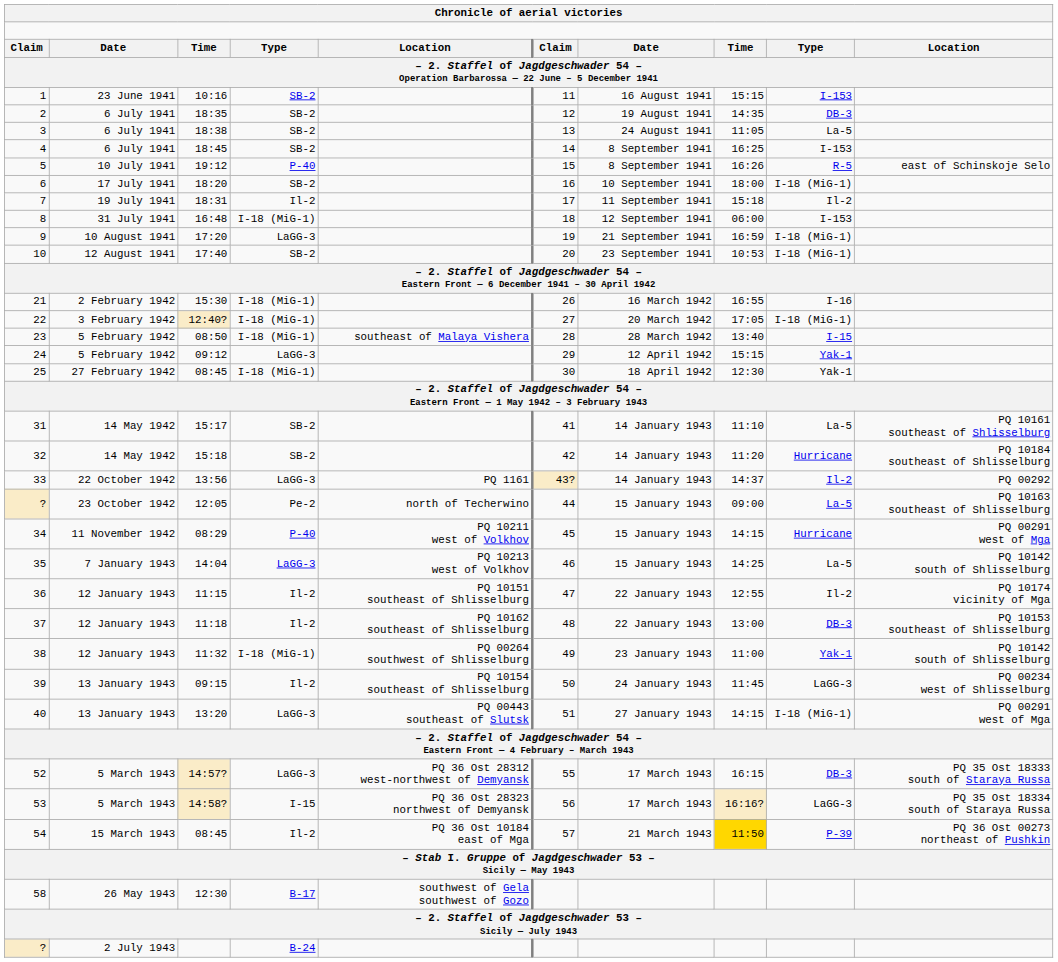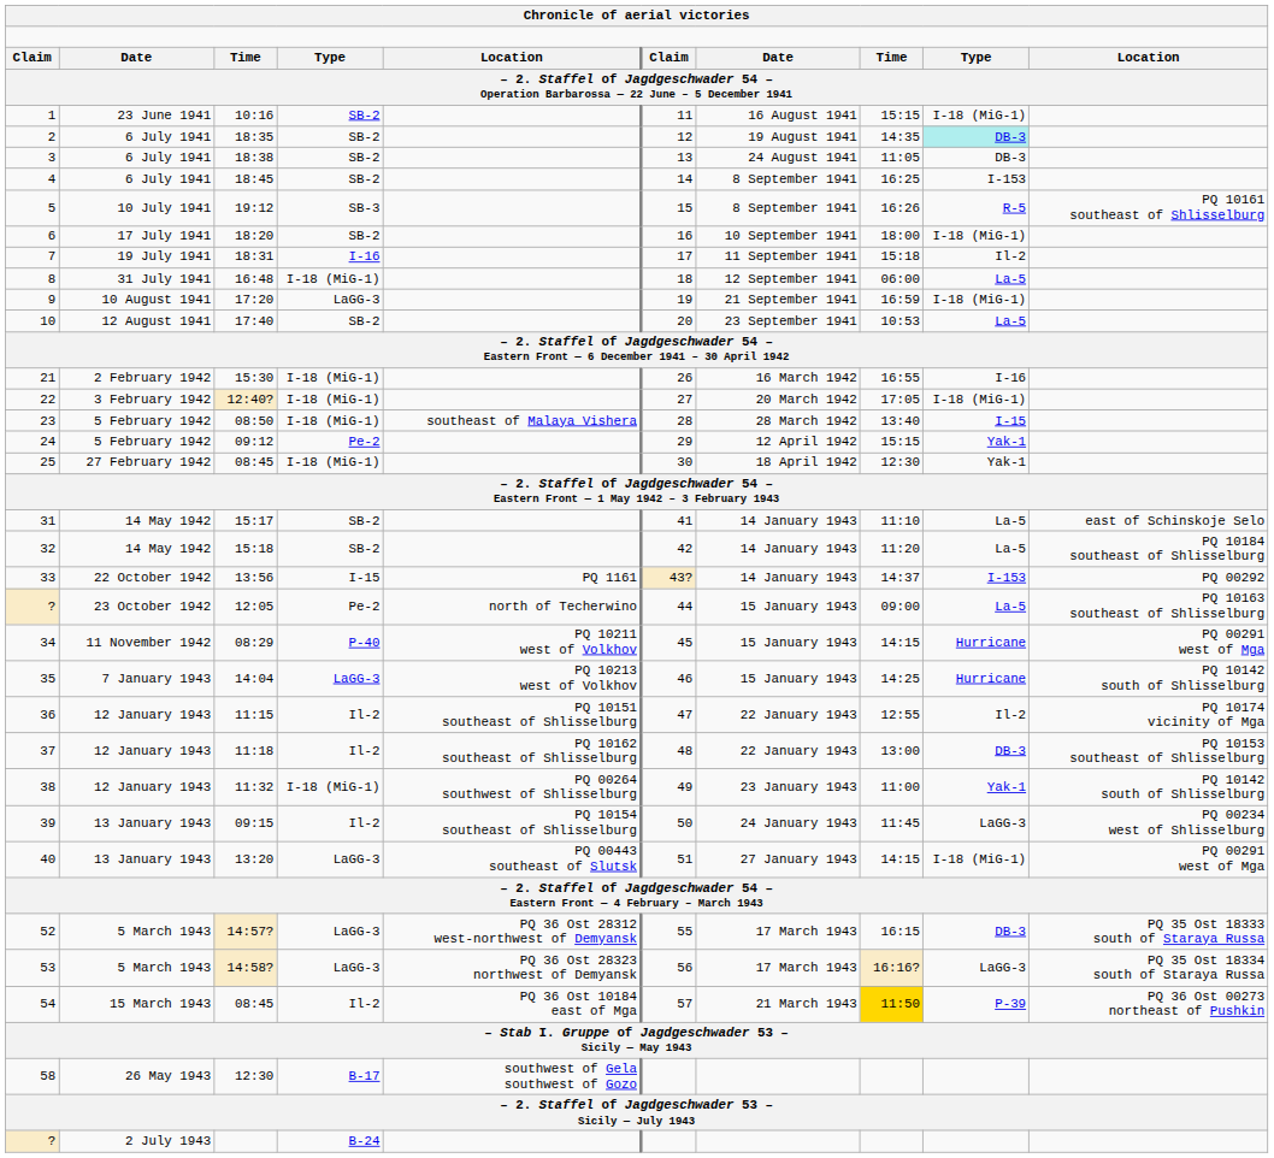 <table class="wikitable plainrowheaders collapsible" style="margin-left: auto; margin-right: auto; border: none; text-align:right; width: 100%;">
 <tr>
 <th colspan="10">Chronicle of aerial victories</th>
 </tr>
 <tr>
 <td colspan="10" style="text-align: left;"><br></td>
 </tr>
 <tr>
 <th scope="col">Claim</th>
 <th scope="col">Date</th>
 <th scope="col">Time</th>
 <th scope="col" width="100px">Type</th>
 <th scope="col">Location</th>
 <th scope="col" style="border-left: 3px solid grey;">Claim</th>
 <th scope="col">Date</th>
 <th scope="col">Time</th>
 <th scope="col" width="100px">Type</th>
 <th scope="col">Location</th>
 </tr>
 <tr>
 <th colspan="10">– 2. <em>Staffel</em> of <em>Jagdgeschwader</em> 54 –<br><small>Operation Barbarossa — 22 June – 5 December 1941</small></th>
 </tr>
 <tr>
 <td>1</td>
 <td>23 June 1941</td>
 <td>10:16</td>
 <td><a href='#'>SB-2</a></td>
 <td></td>
 <td style="border-left: 3px solid grey;">11</td>
 <td>16 August 1941</td>
 <td>15:15</td>
-<td><a href='#'>I-153</a></td>
+<td>I-18 (MiG-1)</td>
 <td></td>
 </tr>
 <tr>
 <td>2</td>
 <td>6 July 1941</td>
 <td>18:35</td>
 <td>SB-2</td>
 <td></td>
 <td style="border-left: 3px solid grey;">12</td>
 <td>19 August 1941</td>
 <td>14:35</td>
-<td><a href='#'>DB-3</a></td>
+<td style="background: paleturquoise;"><a href='#'>DB-3</a></td>
 <td></td>
 </tr>
 <tr>
 <td>3</td>
 <td>6 July 1941</td>
 <td>18:38</td>
 <td>SB-2</td>
 <td></td>
 <td style="border-left: 3px solid grey;">13</td>
 <td>24 August 1941</td>
 <td>11:05</td>
-<td>La-5</td>
+<td>DB-3</td>
 <td></td>
 </tr>
 <tr>
 <td>4</td>
 <td>6 July 1941</td>
 <td>18:45</td>
 <td>SB-2</td>
 <td></td>
 <td style="border-left: 3px solid grey;">14</td>
 <td>8 September 1941</td>
 <td>16:25</td>
 <td>I-153</td>
 <td></td>
 </tr>
 <tr>
 <td>5</td>
 <td>10 July 1941</td>
 <td>19:12</td>
-<td><a href='#'>P-40</a></td>
+<td>SB-3</td>
 <td></td>
 <td style="border-left: 3px solid grey;">15</td>
 <td>8 September 1941</td>
 <td>16:26</td>
 <td><a href='#'>R-5</a></td>
-<td> east of Schinskoje Selo</td>
+<td>PQ 10161<br>southeast of <a href='#'>Shlisselburg</a></td>
 </tr>
 <tr>
 <td>6</td>
 <td>17 July 1941</td>
 <td>18:20</td>
 <td>SB-2</td>
 <td></td>
 <td style="border-left: 3px solid grey;">16</td>
 <td>10 September 1941</td>
 <td>18:00</td>
 <td>I-18 (MiG-1)</td>
 <td></td>
 </tr>
 <tr>
 <td>7</td>
 <td>19 July 1941</td>
 <td>18:31</td>
-<td>Il-2</td>
+<td><a href='#'>I-16</a></td>
 <td></td>
 <td style="border-left: 3px solid grey;">17</td>
 <td>11 September 1941</td>
 <td>15:18</td>
 <td>Il-2</td>
 <td></td>
 </tr>
 <tr>
 <td>8</td>
 <td>31 July 1941</td>
 <td>16:48</td>
 <td>I-18 (MiG-1)</td>
 <td></td>
 <td style="border-left: 3px solid grey;">18</td>
 <td>12 September 1941</td>
 <td>06:00</td>
-<td>I-153</td>
+<td><a href='#'>La-5</a></td>
 <td></td>
 </tr>
 <tr>
 <td>9</td>
 <td>10 August 1941</td>
 <td>17:20</td>
 <td>LaGG-3</td>
 <td></td>
 <td style="border-left: 3px solid grey;">19</td>
 <td>21 September 1941</td>
 <td>16:59</td>
 <td>I-18 (MiG-1)</td>
 <td></td>
 </tr>
 <tr>
 <td>10</td>
 <td>12 August 1941</td>
 <td>17:40</td>
 <td>SB-2</td>
 <td></td>
 <td style="border-left: 3px solid grey;">20</td>
 <td>23 September 1941</td>
 <td>10:53</td>
-<td>I-18 (MiG-1)</td>
+<td><a href='#'>La-5</a></td>
 <td></td>
 </tr>
 <tr>
 <th colspan="10">– 2. <em>Staffel</em> of <em>Jagdgeschwader</em> 54 –<br><small>Eastern Front — 6 December 1941 – 30 April 1942</small></th>
 </tr>
 <tr>
 <td>21</td>
 <td>2 February 1942</td>
 <td>15:30</td>
 <td>I-18 (MiG-1)</td>
 <td></td>
 <td style="border-left: 3px solid grey;">26</td>
 <td>16 March 1942</td>
 <td>16:55</td>
 <td>I-16</td>
 <td></td>
 </tr>
 <tr>
 <td>22</td>
 <td>3 February 1942</td>
 <td style="background:#faecc8">12:40?</td>
 <td>I-18 (MiG-1)</td>
 <td></td>
 <td style="border-left: 3px solid grey;">27</td>
 <td>20 March 1942</td>
 <td>17:05</td>
 <td>I-18 (MiG-1)</td>
 <td></td>
 </tr>
 <tr>
 <td>23</td>
 <td>5 February 1942</td>
 <td>08:50</td>
 <td>I-18 (MiG-1)</td>
 <td> southeast of <a href='#'>Malaya Vishera</a></td>
 <td style="border-left: 3px solid grey;">28</td>
 <td>28 March 1942</td>
 <td>13:40</td>
 <td><a href='#'>I-15</a></td>
 <td></td>
 </tr>
 <tr>
 <td>24</td>
 <td>5 February 1942</td>
 <td>09:12</td>
-<td>LaGG-3</td>
+<td><a href='#'>Pe-2</a></td>
 <td></td>
 <td style="border-left: 3px solid grey;">29</td>
 <td>12 April 1942</td>
 <td>15:15</td>
 <td><a href='#'>Yak-1</a></td>
 <td></td>
 </tr>
 <tr>
 <td>25</td>
 <td>27 February 1942</td>
 <td>08:45</td>
 <td>I-18 (MiG-1)</td>
 <td></td>
 <td style="border-left: 3px solid grey;">30</td>
 <td>18 April 1942</td>
 <td>12:30</td>
 <td>Yak-1</td>
 <td></td>
 </tr>
 <tr>
 <th colspan="10">– 2. <em>Staffel</em> of <em>Jagdgeschwader</em> 54 –<br><small>Eastern Front — 1 May 1942 – 3 February 1943</small></th>
 </tr>
 <tr>
 <td>31</td>
 <td>14 May 1942</td>
 <td>15:17</td>
 <td>SB-2</td>
 <td></td>
 <td style="border-left: 3px solid grey;">41</td>
 <td>14 January 1943</td>
 <td>11:10</td>
 <td>La-5</td>
-<td>PQ 10161<br>southeast of <a href='#'>Shlisselburg</a></td>
+<td> east of Schinskoje Selo</td>
 </tr>
 <tr>
 <td>32</td>
 <td>14 May 1942</td>
 <td>15:18</td>
 <td>SB-2</td>
 <td></td>
 <td style="border-left: 3px solid grey;">42</td>
 <td>14 January 1943</td>
 <td>11:20</td>
-<td><a href='#'>Hurricane</a></td>
+<td>La-5</td>
 <td>PQ 10184<br>southeast of Shlisselburg</td>
 </tr>
 <tr>
 <td>33</td>
 <td>22 October 1942</td>
 <td>13:56</td>
-<td>LaGG-3</td>
+<td>I-15</td>
 <td>PQ 1161</td>
 <td style="border-left: 3px solid grey; background:#faecc8">43?</td>
 <td>14 January 1943</td>
 <td>14:37</td>
-<td><a href='#'>Il-2</a></td>
+<td><a href='#'>I-153</a></td>
 <td>PQ 00292</td>
 </tr>
 <tr>
 <td style="background:#faecc8">?</td>
 <td>23 October 1942</td>
 <td>12:05</td>
 <td>Pe-2</td>
 <td> north of Techerwino</td>
 <td style="border-left: 3px solid grey;">44</td>
 <td>15 January 1943</td>
 <td>09:00</td>
 <td><a href='#'>La-5</a></td>
 <td>PQ 10163<br>southeast of Shlisselburg</td>
 </tr>
 <tr>
 <td>34</td>
 <td>11 November 1942</td>
 <td>08:29</td>
 <td><a href='#'>P-40</a></td>
 <td>PQ 10211<br> west of <a href='#'>Volkhov</a></td>
 <td style="border-left: 3px solid grey;">45</td>
 <td>15 January 1943</td>
 <td>14:15</td>
 <td><a href='#'>Hurricane</a></td>
 <td>PQ 00291<br> west of <a href='#'>Mga</a></td>
 </tr>
 <tr>
 <td>35</td>
 <td>7 January 1943</td>
 <td>14:04</td>
 <td><a href='#'>LaGG-3</a></td>
 <td>PQ 10213<br> west of Volkhov</td>
 <td style="border-left: 3px solid grey;">46</td>
 <td>15 January 1943</td>
 <td>14:25</td>
-<td>La-5</td>
+<td><a href='#'>Hurricane</a></td>
 <td>PQ 10142<br>south of Shlisselburg</td>
 </tr>
 <tr>
 <td>36</td>
 <td>12 January 1943</td>
 <td>11:15</td>
 <td>Il-2</td>
 <td>PQ 10151<br>southeast of Shlisselburg</td>
 <td style="border-left: 3px solid grey;">47</td>
 <td>22 January 1943</td>
 <td>12:55</td>
 <td>Il-2</td>
 <td>PQ 10174<br>vicinity of Mga</td>
 </tr>
 <tr>
 <td>37</td>
 <td>12 January 1943</td>
 <td>11:18</td>
 <td>Il-2</td>
 <td>PQ 10162<br>southeast of Shlisselburg</td>
 <td style="border-left: 3px solid grey;">48</td>
 <td>22 January 1943</td>
 <td>13:00</td>
 <td><a href='#'>DB-3</a></td>
 <td>PQ 10153<br>southeast of Shlisselburg</td>
 </tr>
 <tr>
 <td>38</td>
 <td>12 January 1943</td>
 <td>11:32</td>
 <td>I-18 (MiG-1)</td>
 <td>PQ 00264<br> southwest of Shlisselburg</td>
 <td style="border-left: 3px solid grey;">49</td>
 <td>23 January 1943</td>
 <td>11:00</td>
 <td><a href='#'>Yak-1</a></td>
 <td>PQ 10142<br>south of Shlisselburg</td>
 </tr>
 <tr>
 <td>39</td>
 <td>13 January 1943</td>
 <td>09:15</td>
 <td>Il-2</td>
 <td>PQ 10154<br>southeast of Shlisselburg</td>
 <td style="border-left: 3px solid grey;">50</td>
 <td>24 January 1943</td>
 <td>11:45</td>
 <td>LaGG-3</td>
 <td>PQ 00234<br> west of Shlisselburg</td>
 </tr>
 <tr>
 <td>40</td>
 <td>13 January 1943</td>
 <td>13:20</td>
 <td>LaGG-3</td>
 <td>PQ 00443<br> southeast of <a href='#'>Slutsk</a></td>
 <td style="border-left: 3px solid grey;">51</td>
 <td>27 January 1943</td>
 <td>14:15</td>
 <td>I-18 (MiG-1)</td>
 <td>PQ 00291<br> west of Mga</td>
 </tr>
 <tr>
 <th colspan="10">– 2. <em>Staffel</em> of <em>Jagdgeschwader</em> 54 –<br><small>Eastern Front — 4 February – March 1943</small></th>
 </tr>
 <tr>
 <td>52</td>
 <td>5 March 1943</td>
 <td style="background:#faecc8">14:57?</td>
 <td>LaGG-3</td>
 <td>PQ 36 Ost 28312<br> west-northwest of <a href='#'>Demyansk</a></td>
 <td style="border-left: 3px solid grey;">55</td>
 <td>17 March 1943</td>
 <td>16:15</td>
 <td><a href='#'>DB-3</a></td>
 <td>PQ 35 Ost 18333<br> south of <a href='#'>Staraya Russa</a></td>
 </tr>
 <tr>
 <td>53</td>
 <td>5 March 1943</td>
 <td style="background:#faecc8">14:58?</td>
-<td>I-15</td>
+<td>LaGG-3</td>
 <td>PQ 36 Ost 28323<br> northwest of Demyansk</td>
 <td style="border-left: 3px solid grey;">56</td>
 <td>17 March 1943</td>
 <td style="background:#faecc8">16:16?</td>
 <td>LaGG-3</td>
 <td>PQ 35 Ost 18334<br> south of Staraya Russa</td>
 </tr>
 <tr>
 <td>54</td>
 <td>15 March 1943</td>
 <td>08:45</td>
 <td>Il-2</td>
 <td>PQ 36 Ost 10184<br>east of Mga</td>
 <td style="border-left: 3px solid grey;">57</td>
 <td>21 March 1943</td>
 <td style="background: gold;">11:50</td>
 <td><a href='#'>P-39</a></td>
 <td>PQ 36 Ost 00273<br> northeast of <a href='#'>Pushkin</a></td>
 </tr>
 <tr>
 <th colspan="10">– <em>Stab</em> I. <em>Gruppe</em> of <em>Jagdgeschwader</em> 53 –<br><small>Sicily — May 1943</small></th>
 </tr>
 <tr>
 <td>58</td>
 <td>26 May 1943</td>
 <td>12:30</td>
 <td><a href='#'>B-17</a></td>
 <td> southwest of <a href='#'>Gela</a><br> southwest of <a href='#'>Gozo</a></td>
 <td style="border-left: 3px solid grey;"></td>
 <td></td>
 <td></td>
 <td></td>
 <td></td>
 </tr>
 <tr>
 <th colspan="10">– 2. <em>Staffel</em> of <em>Jagdgeschwader</em> 53 –<br><small>Sicily — July 1943</small></th>
 </tr>
 <tr>
 <td style="background:#faecc8">?</td>
 <td>2 July 1943</td>
 <td></td>
 <td><a href='#'>B-24</a></td>
 <td></td>
 <td style="border-left: 3px solid grey;"></td>
 <td></td>
 <td></td>
 <td></td>
 <td></td>
 </tr>
 </table>
